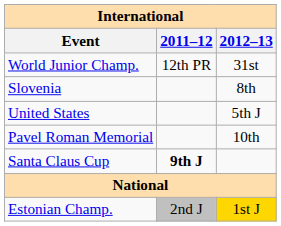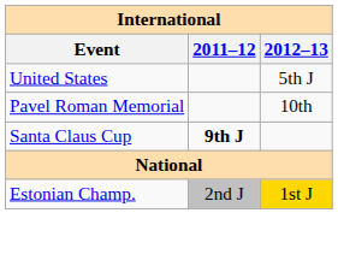 <table class="wikitable" style="text-align:center">
 <tr>
 <th style="background-color: #ffdead; " colspan=3 align=center>International</th>
 </tr>
 <tr>
 <th>Event</th>
 <th><a href='#'>2011–12</a></th>
 <th><a href='#'>2012–13</a></th>
-</tr>
-<tr>
-<td align=left><a href='#'>World Junior Champ.</a></td>
-<td>12th PR</td>
-<td>31st</td>
-</tr>
-<tr>
-<td align=left> <a href='#'>Slovenia</a></td>
-<td></td>
-<td>8th</td>
 </tr>
 <tr>
 <td align=left> <a href='#'>United States</a></td>
 <td></td>
 <td>5th J</td>
 </tr>
 <tr>
 <td align=left><a href='#'>Pavel Roman Memorial</a></td>
 <td></td>
 <td>10th</td>
 </tr>
 <tr>
 <td align=left><a href='#'>Santa Claus Cup</a></td>
 <td><strong>9th J</strong></td>
 <td></td>
 </tr>
 <tr>
 <th style="background-color: #ffdead; " colspan=3 align=center>National</th>
 </tr>
 <tr>
 <td align=left><a href='#'>Estonian Champ.</a></td>
 <td bgcolor=silver>2nd J</td>
 <td bgcolor=gold>1st J</td>
 </tr>
 </table>
